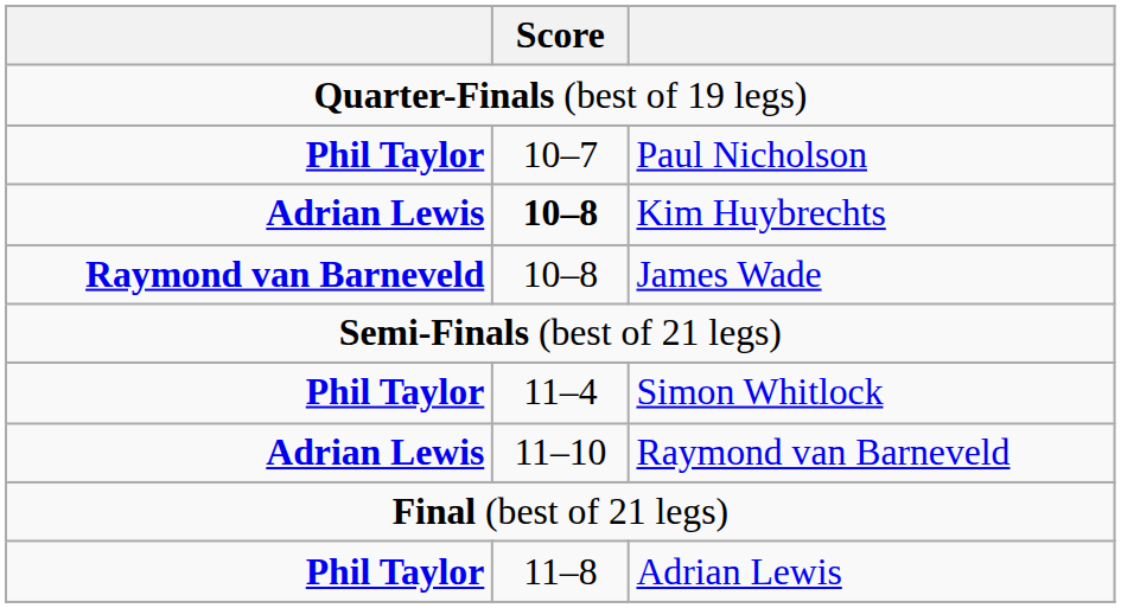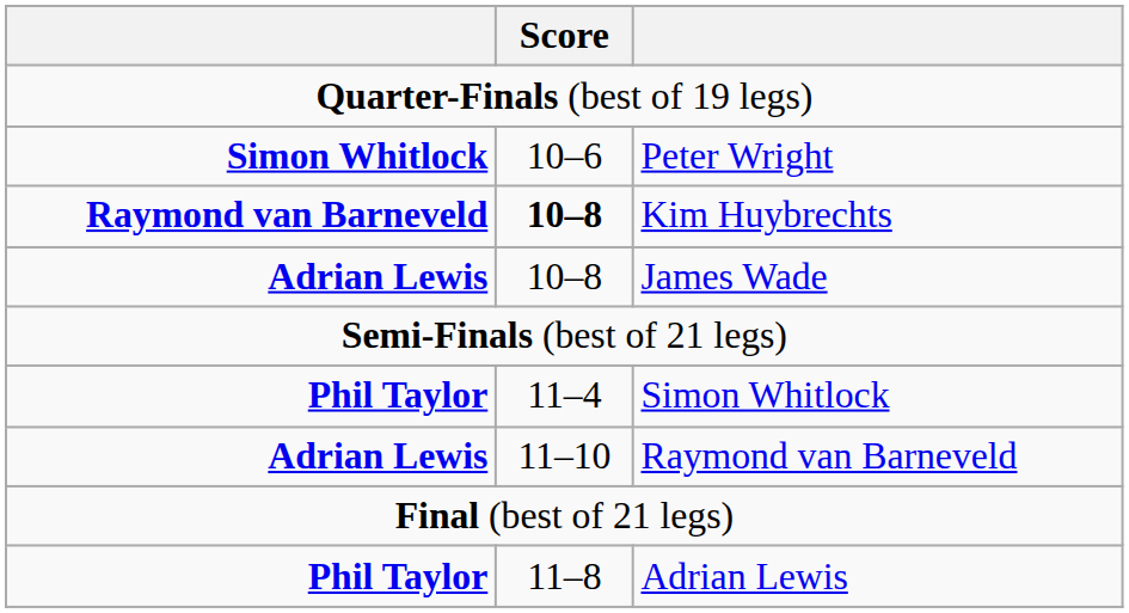 <table class=wikitable style="text-align:center">
 <tr>
 <th width=200></th>
 <th width=50>Score</th>
 <th width=200></th>
 </tr>
 <tr align=center>
 <td colspan="3"><strong>Quarter-Finals</strong> (best of 19 legs)</td>
 </tr>
 <tr align=left>
-<td align=right><strong><a href='#'>Phil Taylor</a></strong> </td>
-<td align=center>10–7</td>
-<td> <a href='#'>Paul Nicholson</a></td>
+<td align=right><strong><a href='#'>Simon Whitlock</a></strong> </td>
+<td align=center>10–6</td>
+<td> <a href='#'>Peter Wright</a></td>
 </tr>
 <tr align=left>
-<td align=right><strong><a href='#'>Adrian Lewis</a></strong> </td>
+<td align=right><strong><a href='#'>Raymond van Barneveld</a></strong> </td>
 <td align=center><strong>10–8</strong></td>
 <td> <a href='#'>Kim Huybrechts</a></td>
 </tr>
 <tr align=left>
-<td align=right><strong><a href='#'>Raymond van Barneveld</a></strong> </td>
+<td align=right><strong><a href='#'>Adrian Lewis</a></strong> </td>
 <td align=center>10–8</td>
 <td> <a href='#'>James Wade</a></td>
 </tr>
 <tr align=center>
 <td colspan="3"><strong>Semi-Finals</strong> (best of 21 legs)</td>
 </tr>
 <tr align=left>
 <td align=right><strong><a href='#'>Phil Taylor</a></strong> </td>
 <td align=center>11–4</td>
 <td> <a href='#'>Simon Whitlock</a></td>
 </tr>
 <tr align=left>
 <td align=right><strong><a href='#'>Adrian Lewis</a></strong> </td>
 <td align=center>11–10</td>
 <td> <a href='#'>Raymond van Barneveld</a></td>
 </tr>
 <tr align=center>
 <td colspan="3"><strong>Final</strong> (best of 21 legs)</td>
 </tr>
 <tr align=left>
 <td align=right><strong><a href='#'>Phil Taylor</a></strong> </td>
 <td align=center>11–8</td>
 <td> <a href='#'>Adrian Lewis</a></td>
 </tr>
 </table>
